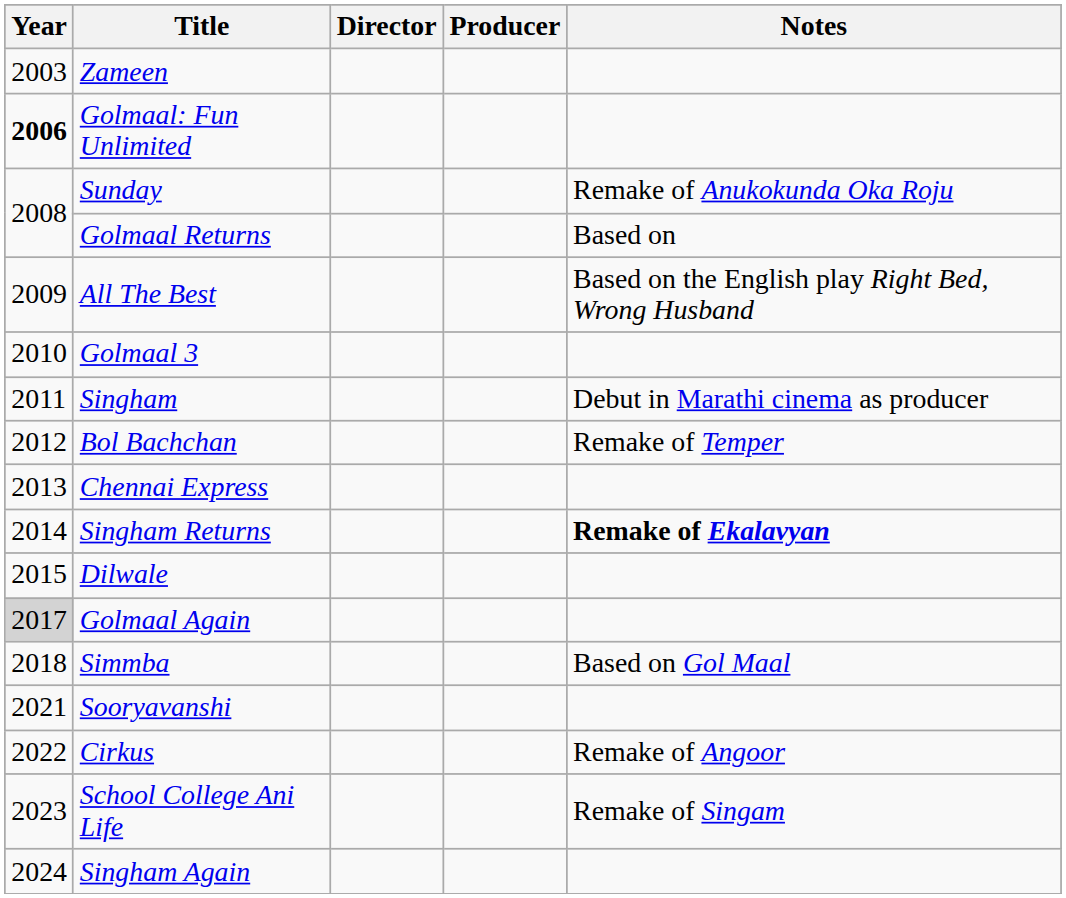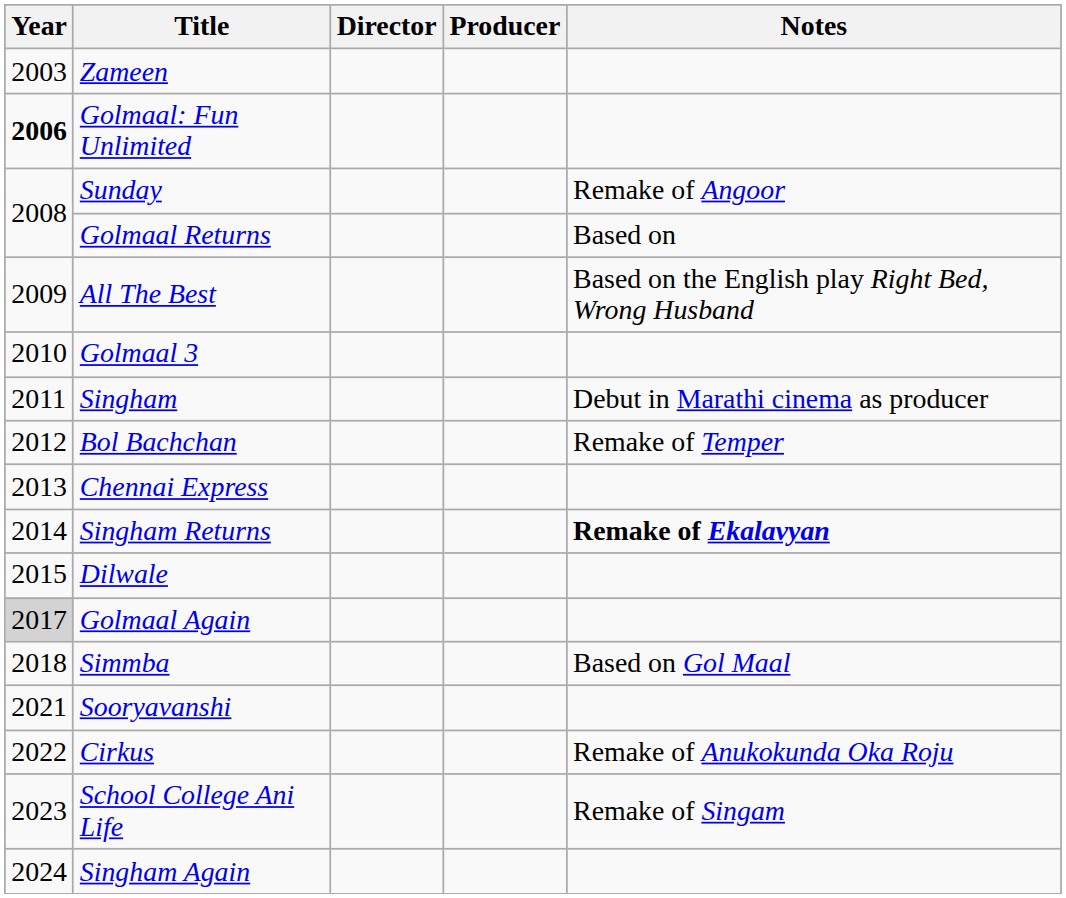 <table class="wikitable">
 <tr>
 <th>Year</th>
 <th>Title</th>
 <th>Director</th>
 <th>Producer</th>
 <th>Notes</th>
 </tr>
 <tr>
 <td>2003</td>
 <td><em><a href='#'>Zameen</a></em></td>
 <td style="text-align: center;"></td>
 <td></td>
 <td></td>
 </tr>
 <tr>
 <td><strong>2006</strong></td>
 <td><em><a href='#'>Golmaal: Fun Unlimited</a></em></td>
 <td style="text-align: center;"></td>
 <td></td>
 <td></td>
 </tr>
 <tr>
 <td rowspan="2">2008</td>
 <td><em><a href='#'>Sunday</a></em></td>
 <td style="text-align: center;"></td>
 <td></td>
-<td>Remake of <em><a href='#'>Anukokunda Oka Roju</a></em></td>
+<td>Remake of <em><a href='#'>Angoor</a></em></td>
 </tr>
 <tr>
 <td><em><a href='#'>Golmaal Returns</a></em></td>
 <td style="text-align: center;"></td>
 <td></td>
 <td>Based on </td>
 </tr>
 <tr>
 <td>2009</td>
 <td><em><a href='#'>All The Best</a></em></td>
 <td style="text-align: center;"></td>
 <td></td>
 <td>Based on the English play <em>Right Bed, Wrong Husband</em></td>
 </tr>
 <tr>
 <td>2010</td>
 <td><em><a href='#'>Golmaal 3</a></em></td>
 <td style="text-align: center;"></td>
 <td></td>
 <td></td>
 </tr>
 <tr>
 <td>2011</td>
 <td><em><a href='#'>Singham</a></em></td>
 <td style="text-align: center;"></td>
 <td></td>
 <td>Debut in <a href='#'>Marathi cinema</a> as producer</td>
 </tr>
 <tr>
 <td>2012</td>
 <td><em><a href='#'>Bol Bachchan</a></em></td>
 <td style="text-align: center;"></td>
 <td></td>
 <td>Remake of <em><a href='#'>Temper</a></em></td>
 </tr>
 <tr>
 <td>2013</td>
 <td><em><a href='#'>Chennai Express</a></em></td>
 <td style="text-align: center;"></td>
 <td></td>
 <td></td>
 </tr>
 <tr>
 <td>2014</td>
 <td><em><a href='#'>Singham Returns</a></em></td>
 <td style="text-align: center;"></td>
 <td style="text-align: center;"></td>
 <td><strong>Remake of <em><a href='#'>Ekalavyan</a></em></strong></td>
 </tr>
 <tr>
 <td>2015</td>
 <td><em><a href='#'>Dilwale</a></em></td>
 <td style="text-align: center;"></td>
 <td style="text-align: center;"></td>
 <td></td>
 </tr>
 <tr>
 <td style="background: lightgrey;">2017</td>
 <td><em><a href='#'>Golmaal Again</a></em></td>
 <td style="text-align: center;"></td>
 <td style="text-align: center;"></td>
 <td></td>
 </tr>
 <tr>
 <td>2018</td>
 <td><em><a href='#'>Simmba</a></em></td>
 <td style="text-align: center;"></td>
 <td style="text-align: center;"></td>
 <td>Based on <em><a href='#'>Gol Maal</a></em></td>
 </tr>
 <tr>
 <td>2021</td>
 <td><em><a href='#'>Sooryavanshi</a></em></td>
 <td style="text-align: center;"></td>
 <td style="text-align: center;"></td>
 <td></td>
 </tr>
 <tr>
 <td>2022</td>
 <td><em><a href='#'>Cirkus</a></em></td>
 <td style="text-align: center;"></td>
 <td style="text-align: center;"></td>
-<td>Remake of <em><a href='#'>Angoor</a></em></td>
+<td>Remake of <em><a href='#'>Anukokunda Oka Roju</a></em></td>
 </tr>
 <tr>
 <td>2023</td>
 <td><em><a href='#'>School College Ani Life</a></em></td>
 <td></td>
 <td style="text-align: center;"></td>
 <td>Remake of <em><a href='#'>Singam</a></em></td>
 </tr>
 <tr>
 <td>2024</td>
 <td><em><a href='#'>Singham Again</a></em></td>
 <td style="text-align: center;"></td>
 <td style="text-align: center;"></td>
 <td></td>
 </tr>
 <tr>
 </tr>
 </table>
